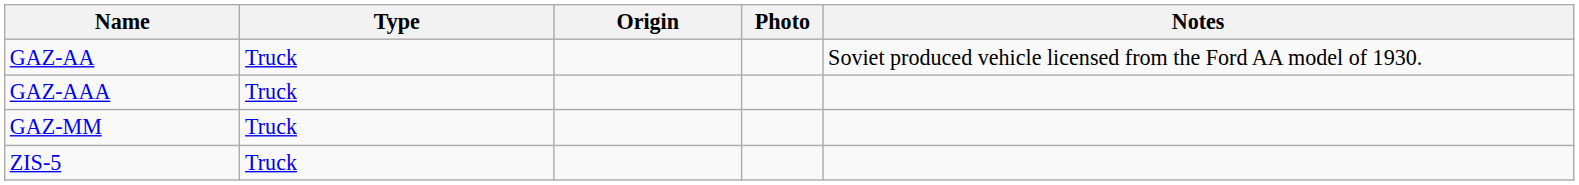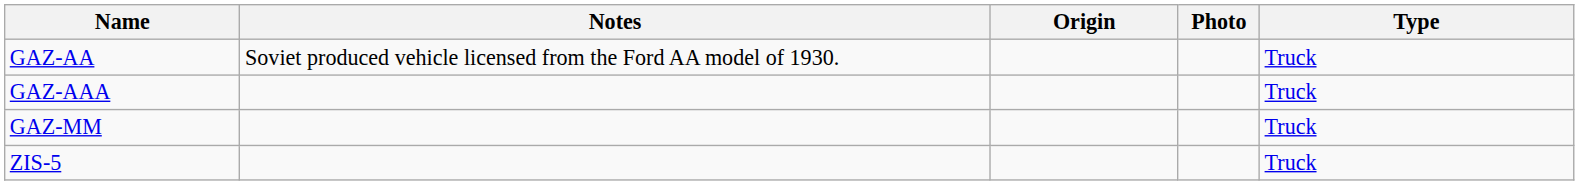 <table class="wikitable" style="width:90%;">
 <tr>
 <th style="width:15%;">Name</th>
-<th style="width:20%;">Type</th>
+<th>Notes</th>
 <th style="width:12%;">Origin</th>
 <th>Photo</th>
-<th>Notes</th>
+<th style="width:20%;">Type</th>
 </tr>
 <tr>
 <td><a href='#'>GAZ-AA</a></td>
-<td><a href='#'>Truck</a></td>
+<td>Soviet produced vehicle licensed from the Ford AA model of 1930.</td>
 <td></td>
 <td></td>
-<td>Soviet produced vehicle licensed from the Ford AA model of 1930.</td>
+<td><a href='#'>Truck</a></td>
 </tr>
 <tr>
 <td><a href='#'>GAZ-AAA</a></td>
-<td><a href='#'>Truck</a></td>
 <td></td>
 <td></td>
 <td></td>
+<td><a href='#'>Truck</a></td>
 </tr>
 <tr>
 <td><a href='#'>GAZ-MM</a></td>
-<td><a href='#'>Truck</a></td>
 <td></td>
 <td></td>
 <td></td>
+<td><a href='#'>Truck</a></td>
 </tr>
 <tr>
 <td><a href='#'>ZIS-5</a></td>
-<td><a href='#'>Truck</a></td>
 <td></td>
 <td></td>
 <td></td>
+<td><a href='#'>Truck</a></td>
 </tr>
 </table>
